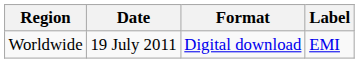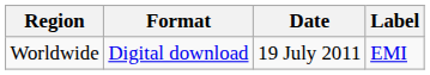 <table class="wikitable" border="1">
 <tr>
 <th>Region</th>
+<th>Format</th>
 <th>Date</th>
-<th>Format</th>
 <th>Label</th>
 </tr>
 <tr>
 <td>Worldwide</td>
+<td><a href='#'>Digital download</a></td>
 <td>19 July 2011</td>
-<td><a href='#'>Digital download</a></td>
 <td><a href='#'>EMI</a></td>
 </tr>
 </table>
